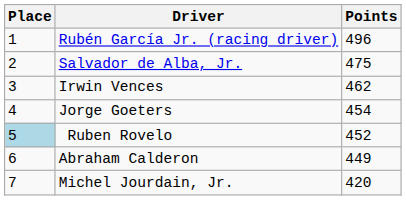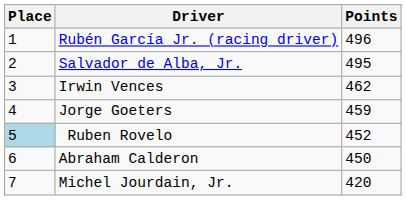 <table class="wikitable">
 <tr>
 <th>Place</th>
 <th>Driver</th>
 <th>Points</th>
 </tr>
 <tr>
 <td>1</td>
 <td><a href='#'>Rubén García Jr. (racing driver)</a></td>
 <td>496</td>
 </tr>
 <tr>
 <td>2</td>
 <td><a href='#'>Salvador de Alba, Jr.</a></td>
-<td>475</td>
+<td>495</td>
 </tr>
 <tr>
 <td>3</td>
 <td>Irwin Vences</td>
 <td>462</td>
 </tr>
 <tr>
 <td>4</td>
 <td>Jorge Goeters</td>
-<td>454</td>
+<td>459</td>
 </tr>
 <tr>
 <td style="background: lightblue;">5</td>
 <td> Ruben Rovelo</td>
 <td>452</td>
 </tr>
 <tr>
 <td>6</td>
 <td>Abraham Calderon</td>
-<td>449</td>
+<td>450</td>
 </tr>
 <tr>
 <td>7</td>
 <td>Michel Jourdain, Jr.</td>
 <td>420</td>
 </tr>
 </table>
